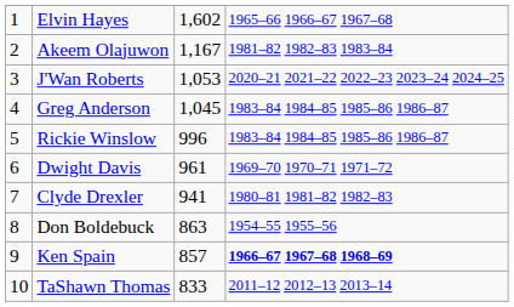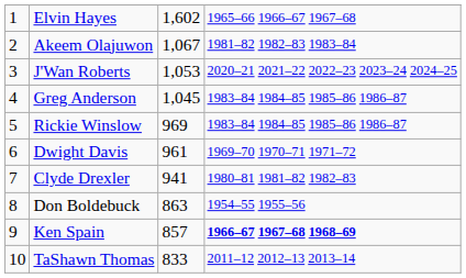 <table class="wikitable">
 <tr>
 </tr>
 <tr>
 <td>1</td>
 <td><a href='#'>Elvin Hayes</a></td>
 <td>1,602</td>
 <td style="font-size:80%;"><a href='#'>1965–66</a> <a href='#'>1966–67</a> <a href='#'>1967–68</a></td>
 </tr>
 <tr>
 <td>2</td>
 <td><a href='#'>Akeem Olajuwon</a></td>
-<td>1,167</td>
+<td>1,067</td>
 <td style="font-size:80%;"><a href='#'>1981–82</a> <a href='#'>1982–83</a> <a href='#'>1983–84</a></td>
 </tr>
 <tr>
 <td>3</td>
 <td><a href='#'>J'Wan Roberts</a></td>
 <td>1,053</td>
 <td style="font-size:80%;"><a href='#'>2020–21</a> <a href='#'>2021–22</a> <a href='#'>2022–23</a> <a href='#'>2023–24</a> <a href='#'>2024–25</a></td>
 </tr>
 <tr>
 <td>4</td>
 <td><a href='#'>Greg Anderson</a></td>
 <td>1,045</td>
 <td style="font-size:80%;"><a href='#'>1983–84</a> <a href='#'>1984–85</a> <a href='#'>1985–86</a> <a href='#'>1986–87</a></td>
 </tr>
 <tr>
 <td>5</td>
 <td><a href='#'>Rickie Winslow</a></td>
-<td>996</td>
+<td>969</td>
 <td style="font-size:80%;"><a href='#'>1983–84</a> <a href='#'>1984–85</a> <a href='#'>1985–86</a> <a href='#'>1986–87</a></td>
 </tr>
 <tr>
 <td>6</td>
 <td><a href='#'>Dwight Davis</a></td>
 <td>961</td>
 <td style="font-size:80%;"><a href='#'>1969–70</a> <a href='#'>1970–71</a> <a href='#'>1971–72</a></td>
 </tr>
 <tr>
 <td>7</td>
 <td><a href='#'>Clyde Drexler</a></td>
 <td>941</td>
 <td style="font-size:80%;"><a href='#'>1980–81</a> <a href='#'>1981–82</a> <a href='#'>1982–83</a></td>
 </tr>
 <tr>
 <td>8</td>
 <td>Don Boldebuck</td>
 <td>863</td>
 <td style="font-size:80%;"><a href='#'>1954–55</a> <a href='#'>1955–56</a></td>
 </tr>
 <tr>
 <td>9</td>
 <td><a href='#'>Ken Spain</a></td>
 <td>857</td>
 <td style="font-size:80%;"><strong><a href='#'>1966–67</a> <a href='#'>1967–68</a> <a href='#'>1968–69</a></strong></td>
 </tr>
 <tr>
 <td>10</td>
 <td><a href='#'>TaShawn Thomas</a></td>
 <td>833</td>
 <td style="font-size:80%;"><a href='#'>2011–12</a> <a href='#'>2012–13</a> <a href='#'>2013–14</a></td>
 </tr>
 </table>
